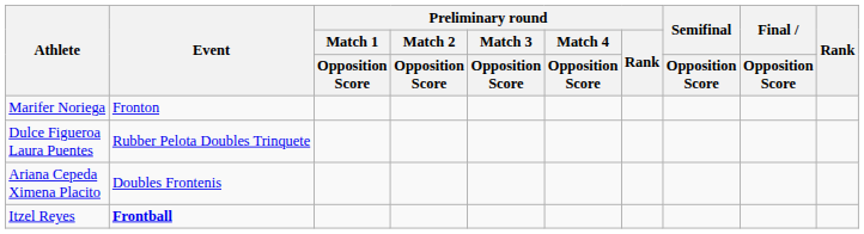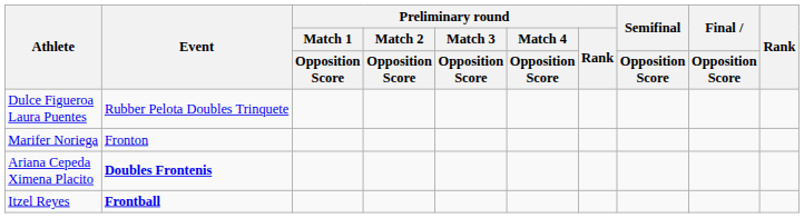 <table class="wikitable" border="1" style="font-size:90%">
 <tr>
 <th rowspan=3>Athlete</th>
 <th rowspan=3>Event</th>
 <th colspan=5>Preliminary round</th>
 <th rowspan=2>Semifinal</th>
 <th rowspan=2>Final / </th>
 <th rowspan=3>Rank</th>
 </tr>
 <tr>
 <th>Match 1</th>
 <th>Match 2</th>
 <th>Match 3</th>
 <th>Match 4</th>
 <th rowspan=2>Rank</th>
 </tr>
 <tr>
 <th>Opposition<br>Score</th>
 <th>Opposition<br>Score</th>
 <th>Opposition<br>Score</th>
 <th>Opposition<br>Score</th>
 <th>Opposition<br>Score</th>
 <th>Opposition<br>Score</th>
 </tr>
 <tr align=center>
+<td align=left><a href='#'>Dulce Figueroa</a><br><a href='#'>Laura Puentes</a></td>
+<td align=left><a href='#'>Rubber Pelota Doubles Trinquete</a></td>
+<td></td>
+<td></td>
+<td></td>
+<td></td>
+<td></td>
+<td></td>
+<td></td>
+<td></td>
+</tr>
+<tr align=center>
 <td align=left><a href='#'>Marifer Noriega</a></td>
 <td align=left><a href='#'>Fronton</a></td>
 <td></td>
 <td></td>
 <td></td>
 <td></td>
 <td></td>
 <td></td>
 <td></td>
 <td></td>
 </tr>
 <tr align=center>
-<td align=left><a href='#'>Dulce Figueroa</a><br><a href='#'>Laura Puentes</a></td>
-<td align=left><a href='#'>Rubber Pelota Doubles Trinquete</a></td>
-<td></td>
-<td></td>
-<td></td>
-<td></td>
-<td></td>
-<td></td>
-<td></td>
-<td></td>
-</tr>
-<tr align=center>
 <td align=left><a href='#'>Ariana Cepeda</a><br><a href='#'>Ximena Placito</a></td>
-<td align=left><a href='#'>Doubles Frontenis</a></td>
+<td align=left><strong><a href='#'>Doubles Frontenis</a></strong></td>
 <td></td>
 <td></td>
 <td></td>
 <td></td>
 <td></td>
 <td></td>
 <td></td>
 <td></td>
 </tr>
 <tr align=center>
 <td align=left><a href='#'>Itzel Reyes</a></td>
 <td align=left><strong><a href='#'>Frontball</a></strong></td>
 <td></td>
 <td></td>
 <td></td>
 <td></td>
 <td></td>
 <td></td>
 <td></td>
 <td></td>
 </tr>
 </table>
